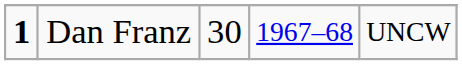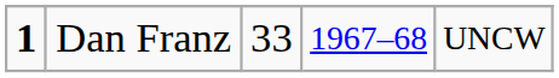 <table class="wikitable">
 <tr>
 </tr>
 <tr>
 <td><strong>1</strong></td>
 <td>Dan Franz</td>
-<td>30</td>
+<td>33</td>
 <td style="font-size:80%;"><a href='#'>1967–68</a></td>
 <td style="font-size:80%;">UNCW</td>
 </tr>
 </table>
